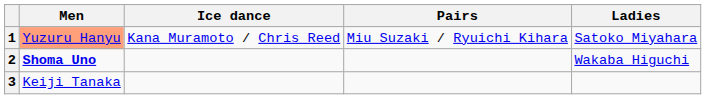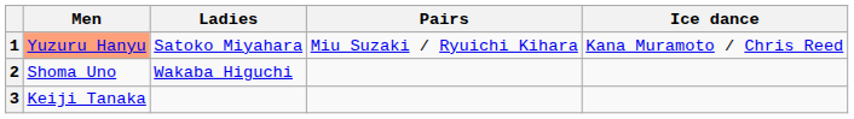 <table class="wikitable">
 <tr>
 <th></th>
 <th>Men</th>
+<th>Ladies</th>
+<th>Pairs</th>
 <th>Ice dance</th>
-<th>Pairs</th>
-<th>Ladies</th>
 </tr>
 <tr>
 <th>1</th>
 <td style="background: lightsalmon;"><a href='#'>Yuzuru Hanyu</a></td>
+<td><a href='#'>Satoko Miyahara</a></td>
+<td><a href='#'>Miu Suzaki</a> / <a href='#'>Ryuichi Kihara</a></td>
 <td><a href='#'>Kana Muramoto</a> / <a href='#'>Chris Reed</a></td>
-<td><a href='#'>Miu Suzaki</a> / <a href='#'>Ryuichi Kihara</a></td>
-<td><a href='#'>Satoko Miyahara</a></td>
 </tr>
 <tr>
 <th>2</th>
-<td><strong><a href='#'>Shoma Uno</a></strong></td>
+<td><a href='#'>Shoma Uno</a></td>
+<td><a href='#'>Wakaba Higuchi</a></td>
 <td></td>
 <td></td>
-<td><a href='#'>Wakaba Higuchi</a></td>
 </tr>
 <tr>
 <th>3</th>
 <td><a href='#'>Keiji Tanaka</a></td>
 <td></td>
 <td></td>
 <td></td>
 </tr>
 </table>
